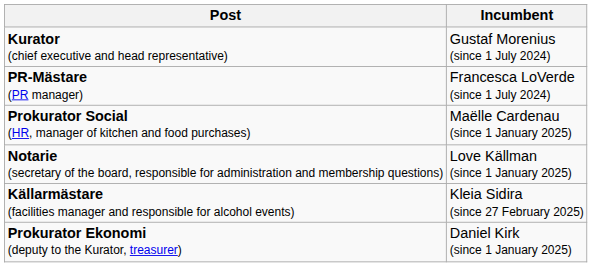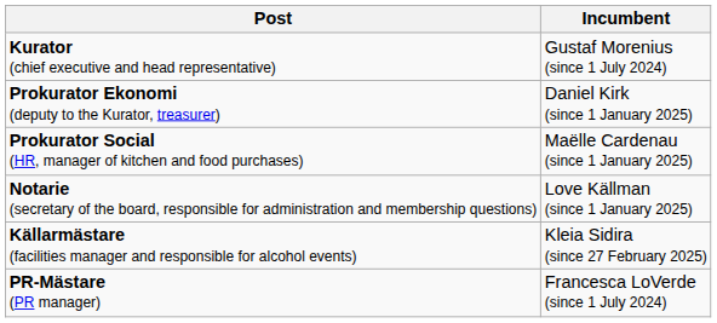 <table class="wikitable">
 <tr>
 <th>Post</th>
 <th>Incumbent</th>
 </tr>
 <tr>
 <td><strong>Kurator</strong><br><small>(chief executive and head representative)</small></td>
 <td>Gustaf Morenius<br><small>(since 1 July 2024)</small></td>
 </tr>
 <tr>
-<td><strong>PR-Mästare</strong><br><small>(<a href='#'>PR</a> manager)</small></td>
-<td>Francesca LoVerde<br><small>(since 1 July 2024)</small></td>
+<td><strong>Prokurator Ekonomi</strong><br><small>(deputy to the Kurator, <a href='#'>treasurer</a>)</small></td>
+<td>Daniel Kirk<br><small>(since 1 January 2025)</small></td>
 </tr>
 <tr>
 <td><strong>Prokurator Social</strong><br><small>(<a href='#'>HR</a>, manager of kitchen and food purchases)</small></td>
 <td>Maëlle Cardenau<br><small>(since 1 January 2025)</small></td>
 </tr>
 <tr>
 <td><strong>Notarie</strong><br><small>(secretary of the board, responsible for administration and membership questions)</small></td>
 <td>Love Källman<br><small>(since 1 January 2025)</small></td>
 </tr>
 <tr>
 <td><strong>Källarmästare</strong><br><small>(facilities manager and responsible for alcohol events)</small></td>
 <td>Kleia Sidira<br><small>(since 27 February 2025)</small></td>
 </tr>
 <tr>
-<td><strong>Prokurator Ekonomi</strong><br><small>(deputy to the Kurator, <a href='#'>treasurer</a>)</small></td>
-<td>Daniel Kirk<br><small>(since 1 January 2025)</small></td>
+<td><strong>PR-Mästare</strong><br><small>(<a href='#'>PR</a> manager)</small></td>
+<td>Francesca LoVerde<br><small>(since 1 July 2024)</small></td>
 </tr>
 </table>
